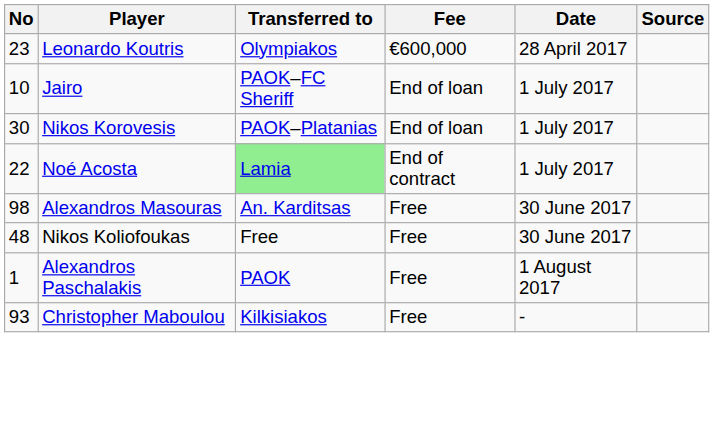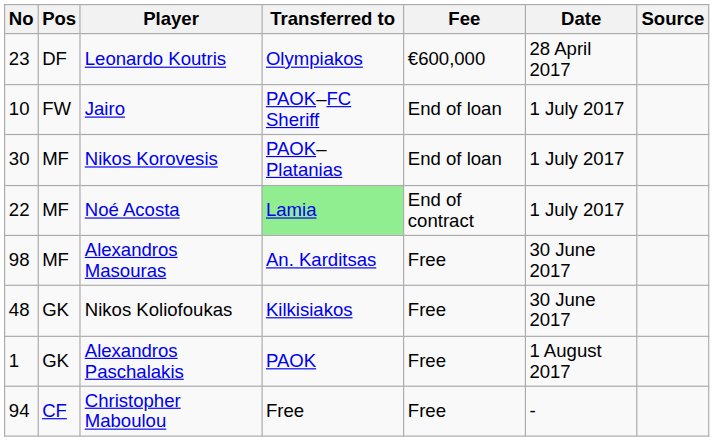 <table class="wikitable">
 <tr>
 <th>No</th>
+<th>Pos</th>
 <th>Player</th>
 <th>Transferred to</th>
 <th>Fee</th>
 <th>Date</th>
 <th>Source</th>
 </tr>
 <tr>
 <td>23</td>
+<td>DF</td>
 <td><a href='#'>Leonardo Koutris</a></td>
 <td><a href='#'>Olympiakos</a></td>
 <td>€600,000</td>
 <td>28 April 2017</td>
 <td></td>
 </tr>
 <tr>
 <td>10</td>
+<td>FW</td>
 <td><a href='#'>Jairo</a></td>
 <td><a href='#'>PAOK</a>–<a href='#'>FC Sheriff</a></td>
 <td>End of loan</td>
 <td>1 July 2017</td>
 <td></td>
 </tr>
 <tr>
 <td>30</td>
+<td>MF</td>
 <td><a href='#'>Nikos Korovesis</a></td>
 <td><a href='#'>PAOK</a>–<a href='#'>Platanias</a></td>
 <td>End of loan</td>
 <td>1 July 2017</td>
 <td></td>
 </tr>
 <tr>
 <td>22</td>
+<td>MF</td>
 <td><a href='#'>Noé Acosta</a></td>
 <td style="background: lightgreen;"><a href='#'>Lamia</a></td>
 <td>End of contract</td>
 <td>1 July 2017</td>
 <td></td>
 </tr>
 <tr>
 <td>98</td>
+<td>MF</td>
 <td><a href='#'>Alexandros Masouras</a></td>
 <td><a href='#'>An. Karditsas</a></td>
 <td>Free</td>
 <td>30 June 2017</td>
 <td></td>
 </tr>
 <tr>
 <td>48</td>
+<td>GK</td>
 <td>Nikos Koliofoukas</td>
-<td>Free</td>
+<td><a href='#'>Kilkisiakos</a></td>
 <td>Free</td>
 <td>30 June 2017</td>
 <td></td>
 </tr>
 <tr>
 <td>1</td>
+<td>GK</td>
 <td><a href='#'>Alexandros Paschalakis</a></td>
 <td><a href='#'>PAOK</a></td>
 <td>Free</td>
 <td>1 August 2017</td>
 <td></td>
 </tr>
 <tr>
-<td>93</td>
+<td>94</td>
+<td><a href='#'>CF</a></td>
 <td><a href='#'>Christopher Maboulou</a></td>
-<td><a href='#'>Kilkisiakos</a></td>
+<td>Free</td>
 <td>Free</td>
 <td>-</td>
 <td></td>
 </tr>
 </table>
